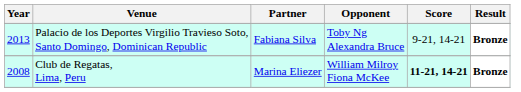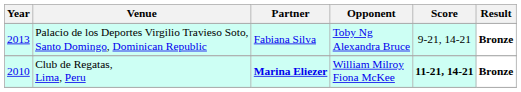 <table class="sortable wikitable" style="font-size: 90%;">
 <tr>
 <th>Year</th>
 <th>Venue</th>
 <th>Partner</th>
 <th>Opponent</th>
 <th>Score</th>
 <th>Result</th>
 </tr>
 <tr>
 </tr>
 <tr style="background:#CDFFF4">
 <td align="center"><a href='#'>2013</a></td>
 <td align="left">Palacio de los Deportes Virgilio Travieso Soto,<br> <a href='#'>Santo Domingo</a>, <a href='#'>Dominican Republic</a></td>
 <td align="left"> <a href='#'>Fabiana Silva</a></td>
 <td align="left"> <a href='#'>Toby Ng</a><br> <a href='#'>Alexandra Bruce</a></td>
 <td align="center">9-21, 14-21</td>
 <td style="text-align:left; background:white"> <strong>Bronze</strong></td>
 </tr>
 <tr>
 </tr>
 <tr style="background:#CDFFF4">
-<td align="center"><a href='#'>2008</a></td>
+<td align="center"><a href='#'>2010</a></td>
 <td align="left">Club de Regatas,<br> <a href='#'>Lima</a>, <a href='#'>Peru</a></td>
-<td align="left"> <a href='#'>Marina Eliezer</a></td>
+<td align="left"><strong> <a href='#'>Marina Eliezer</a></strong></td>
 <td align="left"> <a href='#'>William Milroy</a><br> <a href='#'>Fiona McKee</a></td>
 <td align="center"><strong>11-21, 14-21</strong></td>
 <td style="text-align:left; background:white"> <strong>Bronze</strong></td>
 </tr>
 <tr>
 </tr>
 </table>
